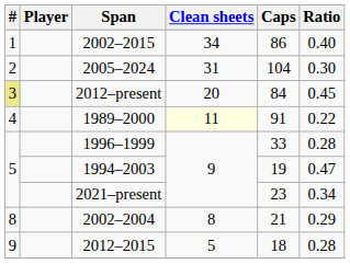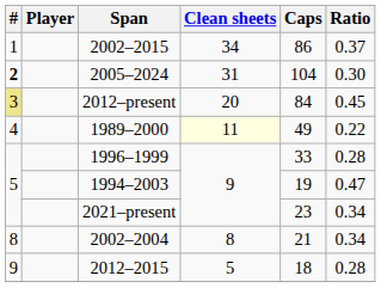 <table class="wikitable sortable" style="text-align: center;">
 <tr>
 <th>#</th>
 <th>Player</th>
 <th>Span</th>
 <th><a href='#'>Clean sheets</a></th>
 <th>Caps</th>
 <th>Ratio</th>
 </tr>
 <tr>
 <td>1</td>
 <td align=left></td>
 <td>2002–2015</td>
 <td>34</td>
 <td>86</td>
-<td>0.40</td>
+<td>0.37</td>
 </tr>
 <tr>
-<td>2</td>
+<td><strong>2</strong></td>
 <td align=left></td>
 <td>2005–2024</td>
 <td>31</td>
 <td>104</td>
 <td>0.30</td>
 </tr>
 <tr>
 <td style="background: khaki;">3</td>
 <td align="left"><strong></strong></td>
 <td>2012–present</td>
 <td>20</td>
 <td>84</td>
 <td>0.45</td>
 </tr>
 <tr>
 <td>4</td>
 <td align="left"></td>
 <td>1989–2000</td>
 <td style="background: lightyellow;">11</td>
-<td>91</td>
+<td>49</td>
 <td>0.22</td>
 </tr>
 <tr>
 <td rowspan=3>5</td>
 <td align=left></td>
 <td>1996–1999</td>
 <td rowspan=3>9</td>
 <td>33</td>
 <td>0.28</td>
 </tr>
 <tr>
 <td align=left></td>
 <td>1994–2003</td>
 <td>19</td>
 <td>0.47</td>
 </tr>
 <tr>
 <td align=left><strong></strong></td>
 <td>2021–present</td>
 <td>23</td>
 <td>0.34</td>
 </tr>
 <tr>
 <td>8</td>
 <td align=left></td>
 <td>2002–2004</td>
 <td>8</td>
 <td>21</td>
-<td>0.29</td>
+<td>0.34</td>
 </tr>
 <tr>
 <td>9</td>
 <td align=left></td>
 <td>2012–2015</td>
 <td>5</td>
 <td>18</td>
 <td>0.28</td>
 </tr>
 <tr>
 </tr>
 </table>
